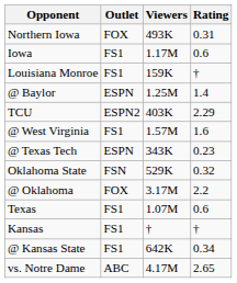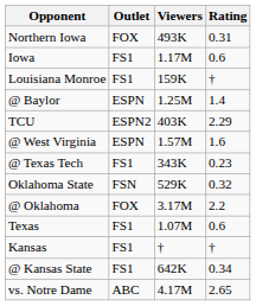 <table class="wikitable">
 <tr>
 <th>Opponent</th>
 <th>Outlet</th>
 <th>Viewers</th>
 <th>Rating</th>
 </tr>
 <tr>
 <td>Northern Iowa</td>
 <td>FOX</td>
 <td>493K</td>
 <td>0.31</td>
 </tr>
 <tr>
 <td>Iowa</td>
 <td>FS1</td>
 <td>1.17M</td>
 <td>0.6</td>
 </tr>
 <tr>
 <td>Louisiana Monroe</td>
 <td>FS1</td>
 <td>159K</td>
 <td>†</td>
 </tr>
 <tr>
 <td>@ Baylor</td>
 <td>ESPN</td>
 <td>1.25M</td>
 <td>1.4</td>
 </tr>
 <tr>
 <td>TCU</td>
 <td>ESPN2</td>
 <td>403K</td>
 <td>2.29</td>
 </tr>
 <tr>
 <td>@ West Virginia</td>
-<td>FS1</td>
+<td>ESPN</td>
 <td>1.57M</td>
 <td>1.6</td>
 </tr>
 <tr>
 <td>@ Texas Tech</td>
-<td>ESPN</td>
+<td>FS1</td>
 <td>343K</td>
 <td>0.23</td>
 </tr>
 <tr>
 <td>Oklahoma State</td>
 <td>FSN</td>
 <td>529K</td>
 <td>0.32</td>
 </tr>
 <tr>
 <td>@ Oklahoma</td>
 <td>FOX</td>
 <td>3.17M</td>
 <td>2.2</td>
 </tr>
 <tr>
 <td>Texas</td>
 <td>FS1</td>
 <td>1.07M</td>
 <td>0.6</td>
 </tr>
 <tr>
 <td>Kansas</td>
 <td>FS1</td>
 <td>†</td>
 <td>†</td>
 </tr>
 <tr>
 <td>@ Kansas State</td>
 <td>FS1</td>
 <td>642K</td>
 <td>0.34</td>
 </tr>
 <tr>
 <td>vs. Notre Dame</td>
 <td>ABC</td>
 <td>4.17M</td>
 <td>2.65</td>
 </tr>
 </table>
